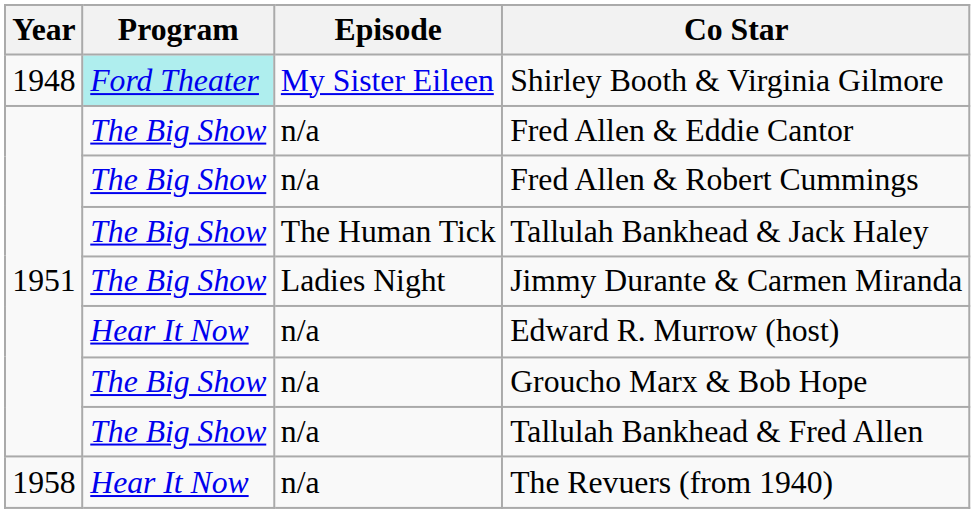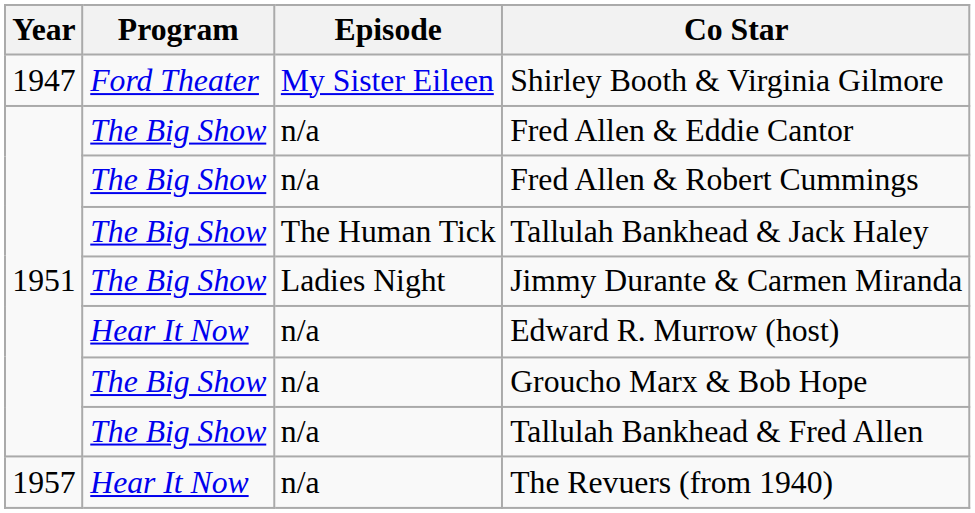 <table class="wikitable">
 <tr>
 <th>Year</th>
 <th>Program</th>
 <th>Episode</th>
 <th>Co Star</th>
 </tr>
 <tr>
-<td>1948</td>
-<td style="background: paleturquoise;"><em><a href='#'>Ford Theater</a></em></td>
+<td>1947</td>
+<td><em><a href='#'>Ford Theater</a></em></td>
 <td><a href='#'>My Sister Eileen</a></td>
 <td>Shirley Booth & Virginia Gilmore</td>
 </tr>
 <tr>
 <td rowspan="7">1951</td>
 <td><em><a href='#'>The Big Show</a></em></td>
 <td>n/a</td>
 <td>Fred Allen & Eddie Cantor</td>
 </tr>
 <tr>
 <td><em><a href='#'>The Big Show</a></em></td>
 <td>n/a</td>
 <td>Fred Allen & Robert Cummings</td>
 </tr>
 <tr>
 <td><em><a href='#'>The Big Show</a></em></td>
 <td>The Human Tick</td>
 <td>Tallulah Bankhead & Jack Haley</td>
 </tr>
 <tr>
 <td><em><a href='#'>The Big Show</a></em></td>
 <td>Ladies Night</td>
 <td>Jimmy Durante & Carmen Miranda</td>
 </tr>
 <tr>
 <td><em><a href='#'>Hear It Now</a></em></td>
 <td>n/a</td>
 <td>Edward R. Murrow (host)</td>
 </tr>
 <tr>
 <td><em><a href='#'>The Big Show</a></em></td>
 <td>n/a</td>
 <td>Groucho Marx & Bob Hope</td>
 </tr>
 <tr>
 <td><em><a href='#'>The Big Show</a></em></td>
 <td>n/a</td>
 <td>Tallulah Bankhead & Fred Allen</td>
 </tr>
 <tr>
-<td>1958</td>
+<td>1957</td>
 <td><em><a href='#'>Hear It Now</a></em></td>
 <td>n/a</td>
 <td>The Revuers (from 1940)</td>
 </tr>
 </table>
